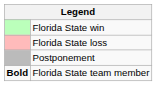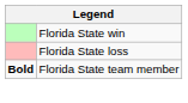 <table class="wikitable" style="font-size:90%">
 <tr>
 <th colspan="2">Legend</th>
 </tr>
 <tr>
 <td bgcolor="#bbffbb"> </td>
 <td>Florida State win</td>
 </tr>
 <tr>
 <td bgcolor="#ffbbbb"> </td>
 <td>Florida State loss</td>
 </tr>
 <tr>
-<td bgcolor="#bbbbbb"> </td>
-<td>Postponement</td>
-</tr>
-<tr>
 <td><strong>Bold</strong></td>
 <td>Florida State team member</td>
 </tr>
 </table>
